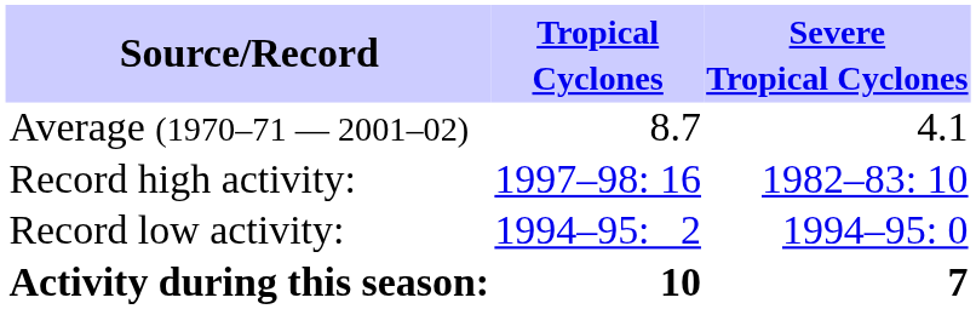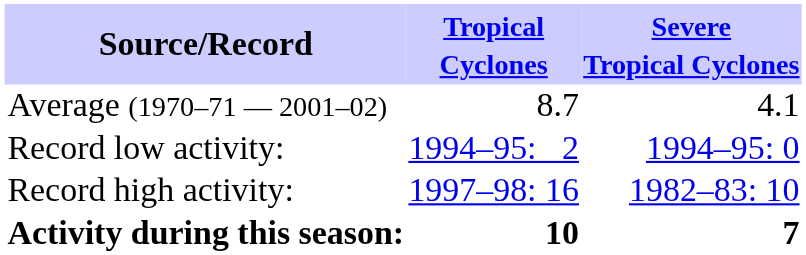 <table class="toccolours" cellspacing="0" style="float:right; margin-left:1em;">
 <tr style="background:#ccccff">
 <th>Source/Record</th>
 <th><small><a href='#'>Tropical<br>Cyclones</a></small></th>
 <th><small><a href='#'>Severe<br>Tropical Cyclones</a></small></th>
 </tr>
 <tr>
 <td>Average <small>(1970–71 — 2001–02)</small></td>
 <td align="right">8.7</td>
 <td align="right">4.1</td>
 </tr>
 <tr>
+<td>Record low activity:</td>
+<td><a href='#'>1994–95:   2</a></td>
+<td align=right><a href='#'>1994–95: 0</a></td>
+</tr>
+<tr>
 <td>Record high activity:</td>
 <td align="right"><a href='#'>1997–98: 16</a></td>
 <td align="right"><a href='#'>1982–83: 10</a></td>
-</tr>
-<tr>
-<td>Record low activity:</td>
-<td><a href='#'>1994–95:   2</a></td>
-<td align=right><a href='#'>1994–95: 0</a></td>
 </tr>
 <tr>
 <th>Activity during this season:</th>
 <th align=right>10</th>
 <th align=right>7</th>
 </tr>
 </table>
